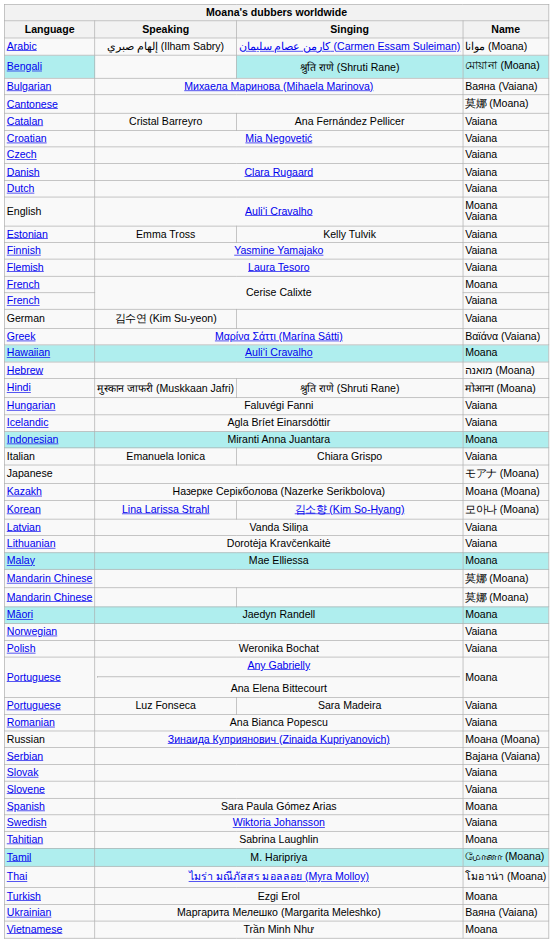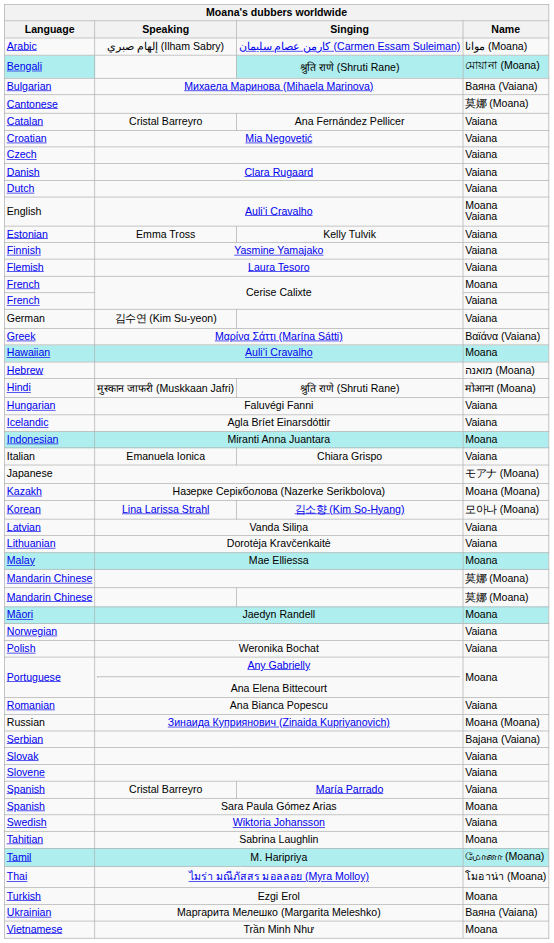 <table class="wikitable collapsible collapsed">
 <tr>
 <th colspan="4">Moana's dubbers worldwide</th>
 </tr>
 <tr>
 <th align="left">Language</th>
 <th align="left">Speaking</th>
 <th align="left">Singing</th>
 <th align="left">Name</th>
 </tr>
 <tr>
 <td><a href='#'>Arabic</a></td>
 <td align="center">إلهام صبري (Ilham Sabry)</td>
 <td align="center"><a href='#'>كارمن عصام سليمان (Carmen Essam Suleiman)</a></td>
 <td>موانا (Moana)</td>
 </tr>
 <tr>
 <td style="background:PaleTurquoise"><a href='#'>Bengali</a></td>
 <td></td>
 <td style="background:PaleTurquoise" align="center">श्रुति राणे (Shruti Rane)</td>
 <td style="background:PaleTurquoise">মোয়ানা (Moana)</td>
 </tr>
 <tr>
 <td><a href='#'>Bulgarian</a></td>
 <td colspan="2" align="center"><a href='#'>Михаела Маринова (Mihaela Marinova)</a></td>
 <td>Ваяна (Vaiana)</td>
 </tr>
 <tr>
 <td><a href='#'>Cantonese</a></td>
 <td colspan="2" align="center"></td>
 <td>莫娜 (Moana)</td>
 </tr>
 <tr>
 <td><a href='#'>Catalan</a></td>
 <td align="center">Cristal Barreyro</td>
 <td align="center">Ana Fernández Pellicer</td>
 <td>Vaiana</td>
 </tr>
 <tr>
 <td><a href='#'>Croatian</a></td>
 <td colspan="2" align="center"><a href='#'>Mia Negovetić</a></td>
 <td>Vaiana</td>
 </tr>
 <tr>
 <td><a href='#'>Czech</a></td>
 <td colspan="2" align="center"></td>
 <td>Vaiana</td>
 </tr>
 <tr>
 <td><a href='#'>Danish</a></td>
 <td colspan="2" align="center"><a href='#'>Clara Rugaard</a></td>
 <td>Vaiana</td>
 </tr>
 <tr>
 <td><a href='#'>Dutch</a></td>
 <td colspan="2" align="center"></td>
 <td>Vaiana</td>
 </tr>
 <tr>
 <td>English</td>
 <td colspan="2" align="center"><a href='#'>Auliʻi Cravalho</a></td>
 <td>Moana<br>Vaiana </td>
 </tr>
 <tr>
 <td><a href='#'>Estonian</a></td>
 <td align="center">Emma Tross</td>
 <td align="center">Kelly Tulvik</td>
 <td>Vaiana</td>
 </tr>
 <tr>
 <td><a href='#'>Finnish</a></td>
 <td colspan="2" align="center"><a href='#'>Yasmine Yamajako</a></td>
 <td>Vaiana</td>
 </tr>
 <tr>
 <td><a href='#'>Flemish</a></td>
 <td colspan="2" align="center"><a href='#'>Laura Tesoro</a></td>
 <td>Vaiana</td>
 </tr>
 <tr>
 <td><a href='#'>French </a></td>
 <td colspan="2" rowspan="2" align="center">Cerise Calixte</td>
 <td>Moana</td>
 </tr>
 <tr>
 <td><a href='#'>French </a></td>
 <td>Vaiana</td>
 </tr>
 <tr>
 <td>German</td>
 <td align="center">김수연 (Kim Su-yeon)</td>
 <td align="center"></td>
 <td>Vaiana</td>
 </tr>
 <tr>
 <td><a href='#'>Greek</a></td>
 <td colspan="2" align="center"><a href='#'>Μαρίνα Σάττι (Marína Sátti)</a></td>
 <td>Βαϊάνα (Vaiana)</td>
 </tr>
 <tr>
 <td style="background:PaleTurquoise"><a href='#'>Hawaiian</a></td>
 <td style="background:PaleTurquoise" colspan="2" align="center"><a href='#'>Auliʻi Cravalho</a></td>
 <td style="background:PaleTurquoise">Moana</td>
 </tr>
 <tr>
 <td><a href='#'>Hebrew</a></td>
 <td colspan="2" align="center"></td>
 <td>מואנה (Moana)</td>
 </tr>
 <tr>
 <td><a href='#'>Hindi</a></td>
 <td align="center">मुस्कान जाफरी (Muskkaan Jafri)</td>
 <td align="center">श्रुति राणे (Shruti Rane)</td>
 <td>मोआना (Moana)</td>
 </tr>
 <tr>
 <td><a href='#'>Hungarian</a></td>
 <td colspan="2" align="center">Faluvégi Fanni</td>
 <td>Vaiana</td>
 </tr>
 <tr>
 <td><a href='#'>Icelandic</a></td>
 <td colspan="2" align="center">Agla Bríet Einarsdóttir</td>
 <td>Vaiana</td>
 </tr>
 <tr>
 <td style="background:PaleTurquoise"><a href='#'>Indonesian</a></td>
 <td style="background:PaleTurquoise" colspan="2" align="center">Miranti Anna Juantara</td>
 <td style="background:PaleTurquoise">Moana</td>
 </tr>
 <tr>
 <td>Italian</td>
 <td align="center">Emanuela Ionica</td>
 <td align="center">Chiara Grispo</td>
 <td>Vaiana</td>
 </tr>
 <tr>
 <td>Japanese</td>
 <td colspan="2" align="center"></td>
 <td>モアナ (Moana)</td>
 </tr>
 <tr>
 <td><a href='#'>Kazakh</a></td>
 <td colspan="2" align="center">Назерке Серікболова (Nazerke Serikbolova)</td>
 <td>Моана (Moana)</td>
 </tr>
 <tr>
 <td><a href='#'>Korean</a></td>
 <td align="center"><a href='#'>Lina Larissa Strahl</a></td>
 <td align="center"><a href='#'>김소향 (Kim So-Hyang)</a></td>
 <td>모아나 (Moana)</td>
 </tr>
 <tr>
 <td><a href='#'>Latvian</a></td>
 <td colspan="2" align="center">Vanda Siliņa</td>
 <td>Vaiana</td>
 </tr>
 <tr>
 <td><a href='#'>Lithuanian</a></td>
 <td colspan="2" align="center">Dorotėja Kravčenkaitė</td>
 <td>Vaiana</td>
 </tr>
 <tr>
 <td style="background:PaleTurquoise"><a href='#'>Malay</a></td>
 <td style="background:PaleTurquoise" colspan="2" align="center">Mae Elliessa</td>
 <td style="background:PaleTurquoise">Moana</td>
 </tr>
 <tr>
 <td><a href='#'>Mandarin Chinese </a></td>
 <td colspan="2" align="center"></td>
 <td>莫娜 (Moana)</td>
 </tr>
 <tr>
 <td><a href='#'>Mandarin Chinese </a></td>
 <td align="center"></td>
 <td align="center"></td>
 <td>莫娜 (Moana)</td>
 </tr>
 <tr>
 <td style="background:PaleTurquoise"><a href='#'>Māori</a></td>
 <td style="background:PaleTurquoise" colspan="2" align="center">Jaedyn Randell</td>
 <td style="background:PaleTurquoise">Moana</td>
 </tr>
 <tr>
 <td><a href='#'>Norwegian</a></td>
 <td colspan="2" align="center"></td>
 <td>Vaiana</td>
 </tr>
 <tr>
 <td><a href='#'>Polish</a></td>
 <td colspan="2" align="center">Weronika Bochat</td>
 <td>Vaiana</td>
 </tr>
 <tr>
 <td><a href='#'>Portuguese </a></td>
 <td colspan="2" align="center"><a href='#'>Any Gabrielly</a><hr>Ana Elena Bittecourt</td>
 <td>Moana</td>
 </tr>
 <tr>
-<td><a href='#'>Portuguese </a></td>
-<td align="center">Luz Fonseca</td>
-<td align="center">Sara Madeira</td>
-<td>Vaiana</td>
-</tr>
-<tr>
 <td><a href='#'>Romanian</a></td>
 <td colspan="2" align="center">Ana Bianca Popescu</td>
 <td>Vaiana</td>
 </tr>
 <tr>
 <td>Russian</td>
 <td colspan="2" align="center"><a href='#'>Зинаида Куприянович (Zinaida Kupriyanovich)</a></td>
 <td>Моана (Moana)</td>
 </tr>
 <tr>
 <td><a href='#'>Serbian</a></td>
 <td colspan="2" align="center"></td>
 <td>Вајана (Vaiana)</td>
 </tr>
 <tr>
 <td><a href='#'>Slovak</a></td>
 <td colspan="2" align="center"></td>
 <td>Vaiana</td>
 </tr>
 <tr>
 <td><a href='#'>Slovene</a></td>
 <td colspan="2" align="center"></td>
+<td>Vaiana</td>
+</tr>
+<tr>
+<td><a href='#'>Spanish </a></td>
+<td align="center">Cristal Barreyro</td>
+<td align="center"><a href='#'>María Parrado</a></td>
 <td>Vaiana</td>
 </tr>
 <tr>
 <td><a href='#'>Spanish </a></td>
 <td colspan="2" align="center">Sara Paula Gómez Arias</td>
 <td>Moana</td>
 </tr>
 <tr>
 <td><a href='#'>Swedish</a></td>
 <td colspan="2" align="center"><a href='#'>Wiktoria Johansson</a></td>
 <td>Vaiana</td>
 </tr>
 <tr>
 <td><a href='#'>Tahitian</a></td>
 <td colspan="2" align="center">Sabrina Laughlin</td>
 <td>Moana</td>
 </tr>
 <tr>
 <td style="background:PaleTurquoise"><a href='#'>Tamil</a></td>
 <td style="background:PaleTurquoise" colspan="2" align="center">M. Haripriya</td>
 <td style="background:PaleTurquoise">மோனா (Moana)</td>
 </tr>
 <tr>
 <td><a href='#'>Thai</a></td>
 <td colspan="2" align="center"><a href='#'>ไมร่า มณีภัสสร มอลลอย (Myra Molloy)</a></td>
 <td>โมอาน่า (Moana)</td>
 </tr>
 <tr>
 <td><a href='#'>Turkish</a></td>
 <td colspan="2" align="center">Ezgi Erol</td>
 <td>Moana</td>
 </tr>
 <tr>
 <td><a href='#'>Ukrainian</a></td>
 <td colspan="2" align="center">Маргарита Мелешко (Margarita Meleshko)</td>
 <td>Ваяна (Vaiana)</td>
 </tr>
 <tr>
 <td><a href='#'>Vietnamese</a></td>
 <td colspan="2" align="center">Trần Minh Như</td>
 <td>Moana</td>
 </tr>
 </table>
